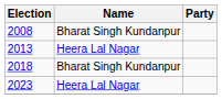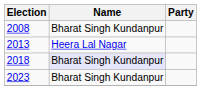 <table class="wikitable sortable">
 <tr>
 <th>Election</th>
 <th>Name</th>
 <th colspan=2>Party</th>
 </tr>
 <tr>
 <td><a href='#'>2008</a></td>
 <td>Bharat Singh Kundanpur</td>
 <td></td>
 </tr>
 <tr>
 <td><a href='#'>2013</a></td>
 <td><a href='#'>Heera Lal Nagar</a></td>
 <td></td>
 </tr>
 <tr>
 <td><a href='#'>2018</a></td>
-<td>Bharat Singh Kundanpur</td>
+<td style="background: lavender;">Bharat Singh Kundanpur</td>
 <td></td>
 </tr>
 <tr>
 <td><a href='#'>2023</a></td>
-<td><a href='#'>Heera Lal Nagar</a></td>
+<td>Bharat Singh Kundanpur</td>
 <td></td>
 </tr>
 <tr>
 </tr>
 </table>
